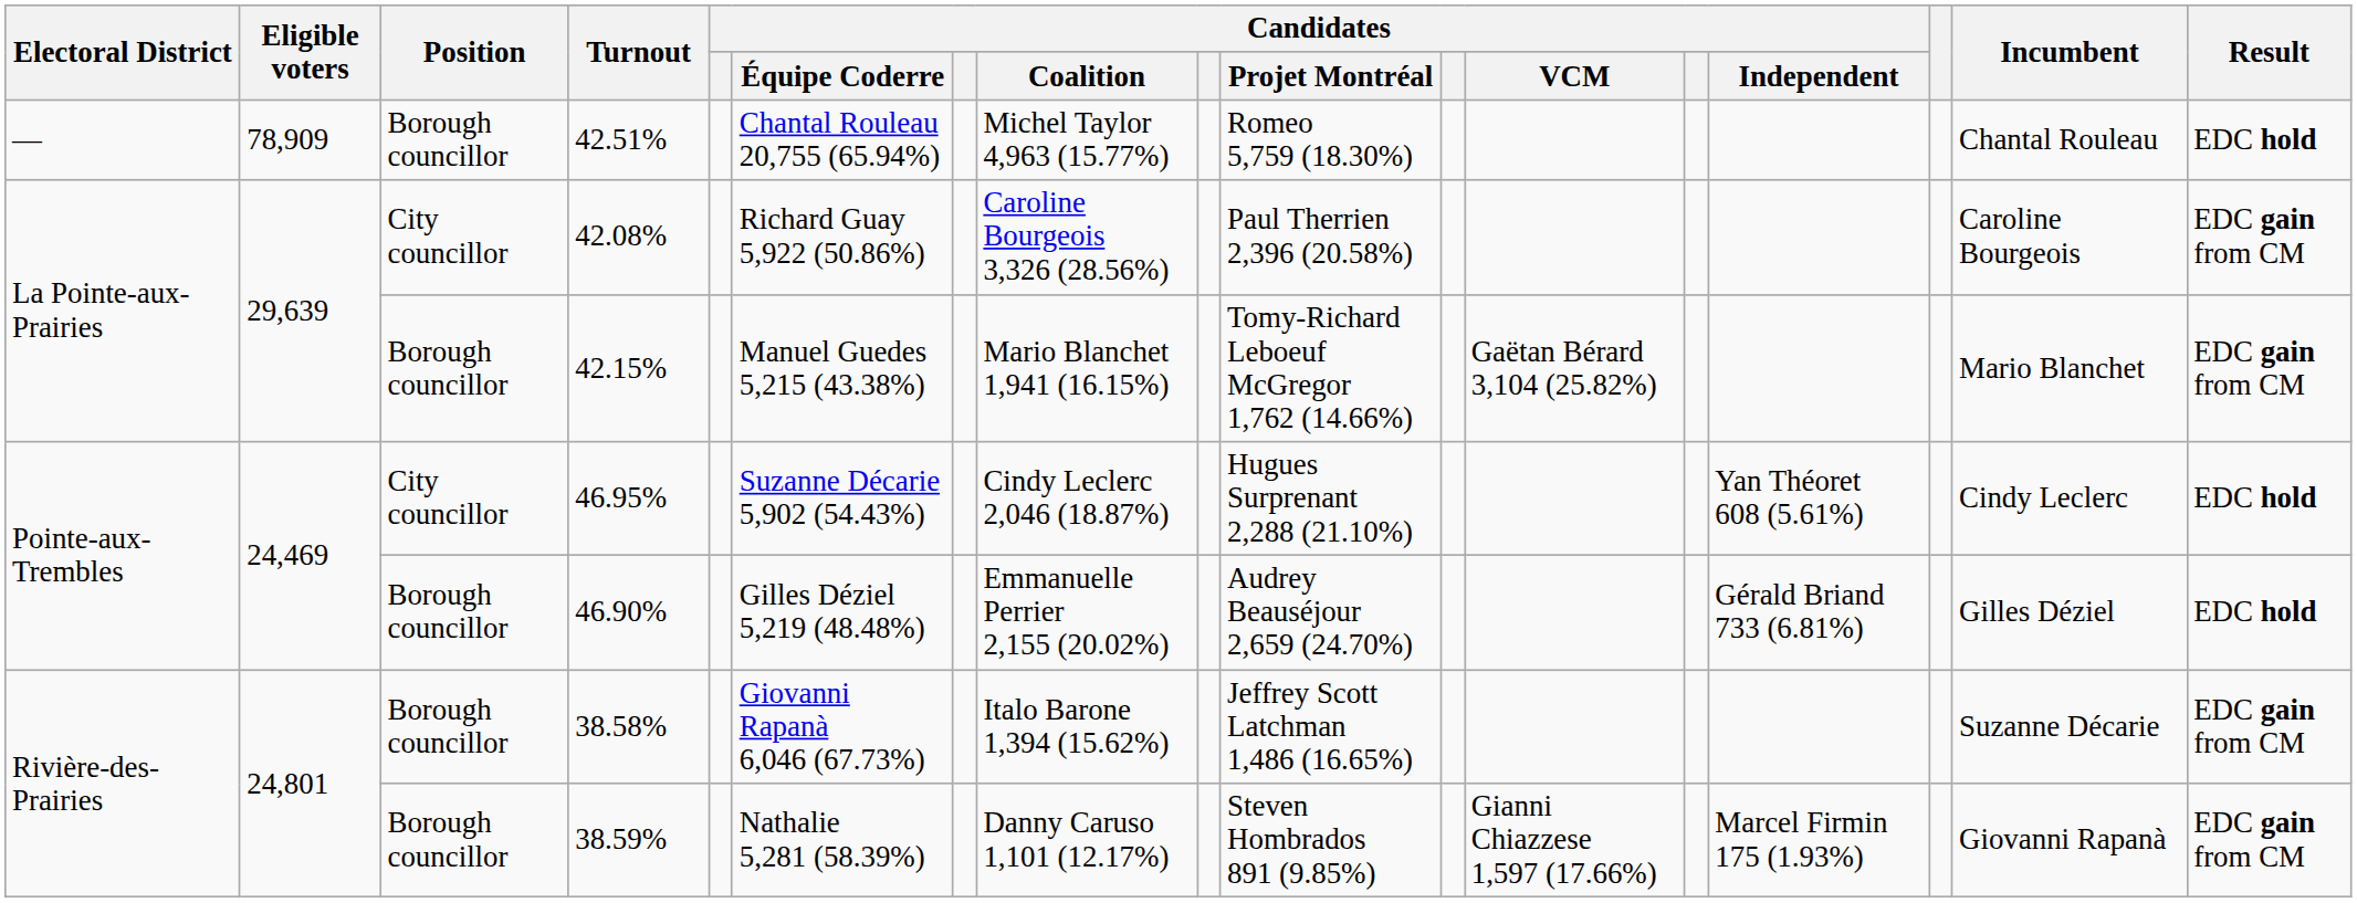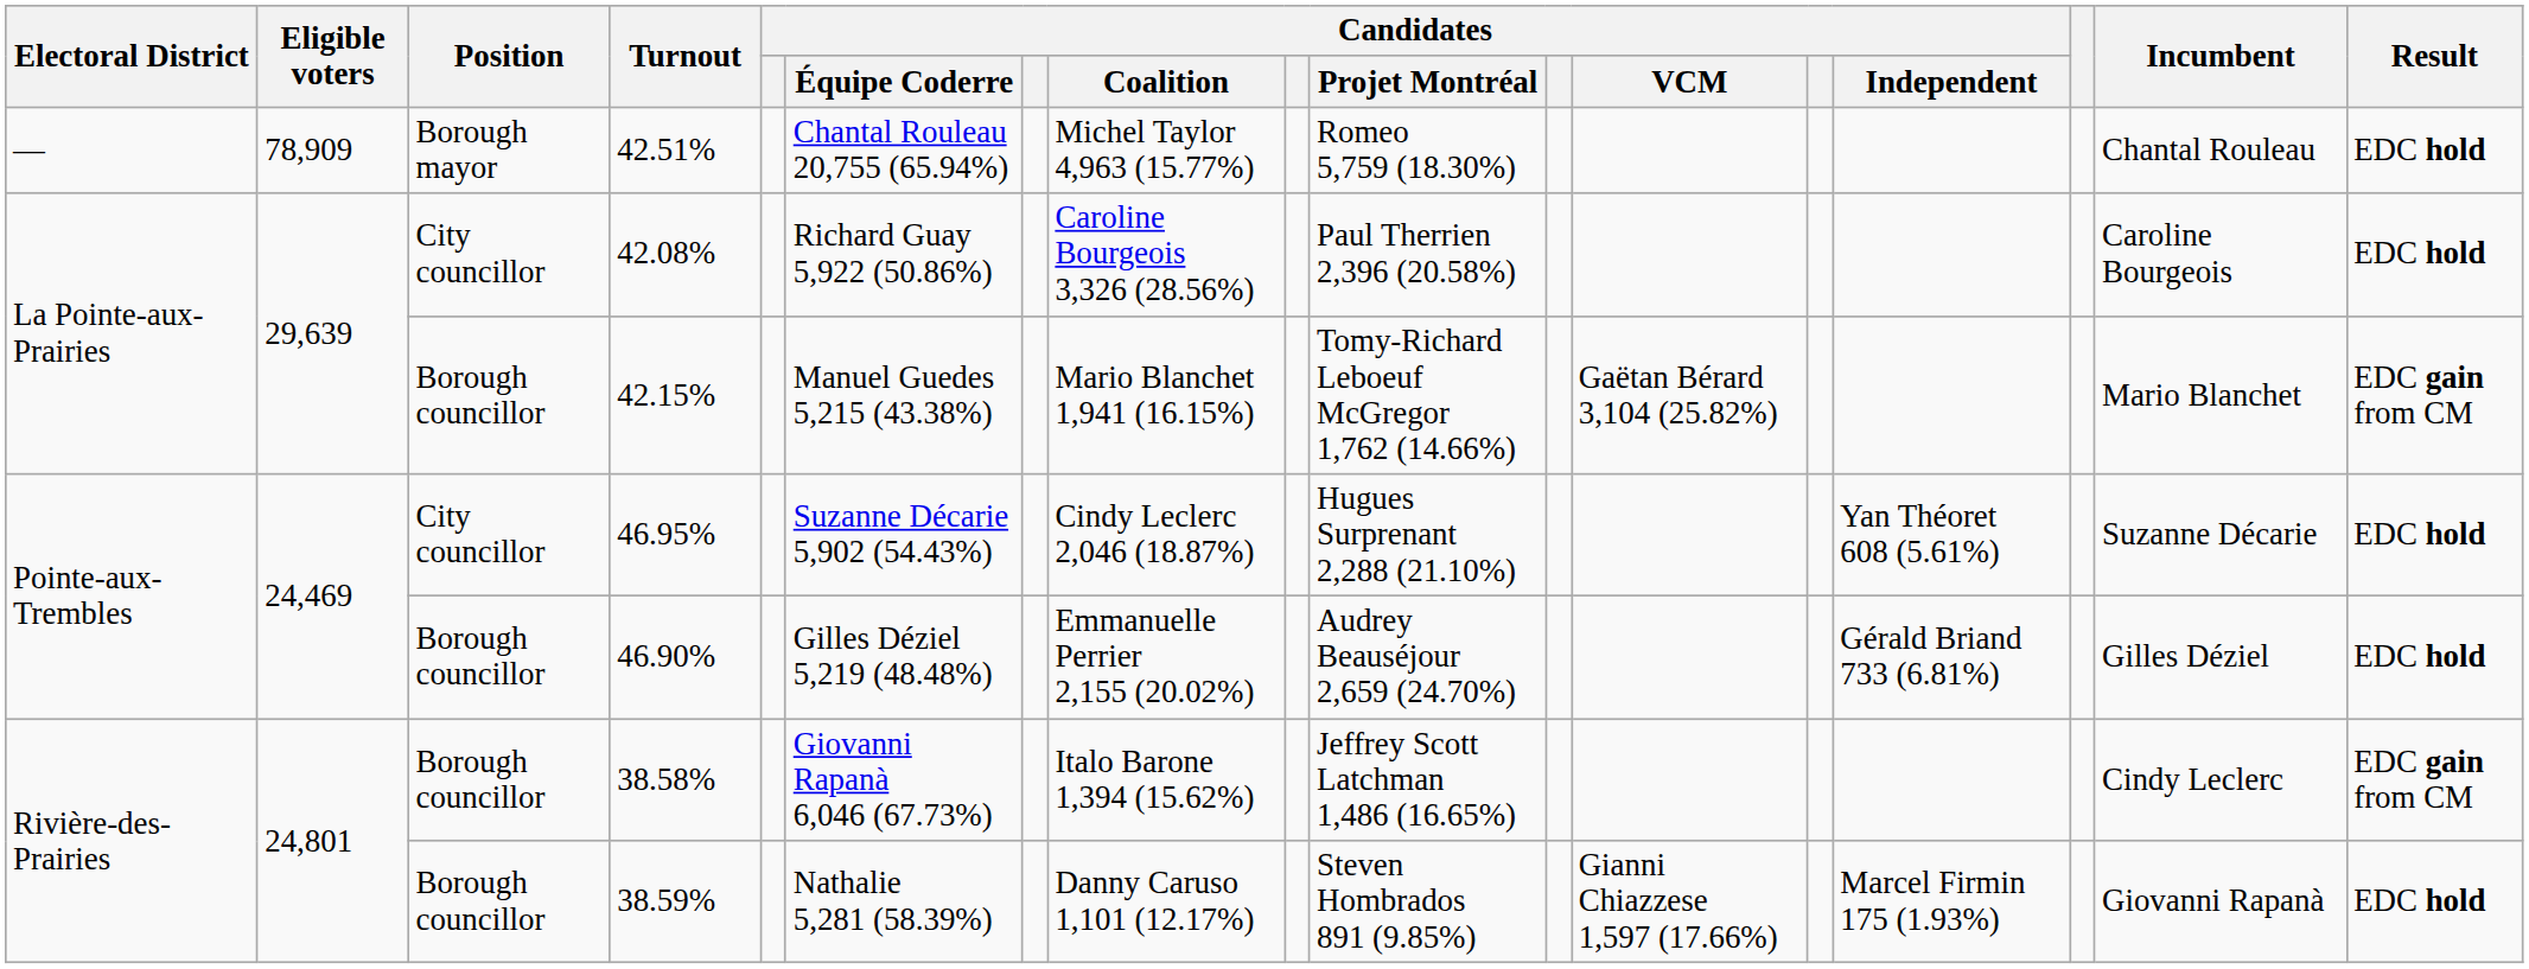 <table class="wikitable" width="100%">
 <tr>
 <th width=10% rowspan=2>Electoral District</th>
 <th width=6% rowspan=2>Eligible voters</th>
 <th width=8% rowspan=2>Position</th>
 <th width=6% rowspan=2>Turnout</th>
 <th colspan=10>Candidates</th>
 <th width=1% rowspan=2> </th>
 <th width=10% rowspan=2>Incumbent</th>
 <th width=9% rowspan=2>Result</th>
 </tr>
 <tr>
 <th width=1% > </th>
 <th width=9.4% >Équipe Coderre</th>
 <th width=1% > </th>
 <th width=9.4% >Coalition</th>
 <th width=1% > </th>
 <th width=9.4% ><span>Projet Montréal</span></th>
 <th width=1% > </th>
 <th width=9.4% >VCM</th>
 <th width=1% > </th>
 <th width=9.4% >Independent</th>
 </tr>
 <tr>
 <td>—</td>
 <td>78,909</td>
-<td>Borough councillor</td>
+<td>Borough mayor</td>
 <td>42.51%</td>
 <td> </td>
 <td><a href='#'>Chantal Rouleau</a><br>20,755 (65.94%)</td>
 <td></td>
 <td>Michel Taylor<br>4,963 (15.77%)</td>
 <td></td>
 <td>Romeo <br>5,759 (18.30%)</td>
 <td></td>
 <td></td>
 <td></td>
 <td></td>
 <td> </td>
 <td>Chantal Rouleau</td>
 <td>EDC <strong>hold</strong></td>
 </tr>
 <tr>
 <td rowspan=2>La Pointe-aux-Prairies</td>
 <td rowspan=2>29,639</td>
 <td>City councillor</td>
 <td>42.08%</td>
 <td> </td>
 <td>Richard Guay<br>5,922 (50.86%)</td>
 <td></td>
 <td><a href='#'>Caroline Bourgeois</a><br>3,326 (28.56%)</td>
 <td></td>
 <td>Paul Therrien<br>2,396 (20.58%)</td>
 <td></td>
 <td></td>
 <td></td>
 <td></td>
 <td> </td>
 <td>Caroline Bourgeois</td>
-<td>EDC <strong>gain</strong> from CM</td>
+<td>EDC <strong>hold</strong></td>
 </tr>
 <tr>
 <td>Borough councillor</td>
 <td>42.15%</td>
 <td> </td>
 <td>Manuel Guedes<br>5,215 (43.38%)</td>
 <td></td>
 <td>Mario Blanchet<br>1,941 (16.15%)</td>
 <td></td>
 <td>Tomy-Richard Leboeuf McGregor<br>1,762 (14.66%)</td>
 <td></td>
 <td>Gaëtan Bérard<br>3,104 (25.82%)</td>
 <td></td>
 <td></td>
 <td> </td>
 <td>Mario Blanchet</td>
 <td>EDC <strong>gain</strong> from CM</td>
 </tr>
 <tr>
 <td rowspan=2>Pointe-aux-Trembles</td>
 <td rowspan=2>24,469</td>
 <td>City councillor</td>
 <td>46.95%</td>
 <td> </td>
 <td><a href='#'>Suzanne Décarie</a><br>5,902 (54.43%)</td>
 <td></td>
 <td>Cindy Leclerc<br>2,046 (18.87%)</td>
 <td></td>
 <td>Hugues Surprenant<br>2,288 (21.10%)</td>
 <td></td>
 <td></td>
 <td></td>
 <td>Yan Théoret<br>608 (5.61%)</td>
 <td> </td>
-<td>Cindy Leclerc</td>
+<td>Suzanne Décarie</td>
 <td>EDC <strong>hold</strong></td>
 </tr>
 <tr>
 <td>Borough councillor</td>
 <td>46.90%</td>
 <td> </td>
 <td>Gilles Déziel<br>5,219 (48.48%)</td>
 <td></td>
 <td>Emmanuelle Perrier<br>2,155 (20.02%)</td>
 <td></td>
 <td>Audrey Beauséjour<br>2,659 (24.70%)</td>
 <td></td>
 <td></td>
 <td></td>
 <td>Gérald Briand<br>733 (6.81%)</td>
 <td> </td>
 <td>Gilles Déziel</td>
 <td>EDC <strong>hold</strong></td>
 </tr>
 <tr>
 <td rowspan=2>Rivière-des-Prairies</td>
 <td rowspan=2>24,801</td>
 <td>Borough councillor</td>
 <td>38.58%</td>
 <td> </td>
 <td><a href='#'>Giovanni Rapanà</a><br>6,046 (67.73%)</td>
 <td></td>
 <td>Italo Barone<br>1,394 (15.62%)</td>
 <td></td>
 <td>Jeffrey Scott Latchman<br>1,486 (16.65%)</td>
 <td></td>
 <td></td>
 <td></td>
 <td></td>
 <td> </td>
-<td>Suzanne Décarie</td>
+<td>Cindy Leclerc</td>
 <td>EDC <strong>gain</strong> from CM</td>
 </tr>
 <tr>
 <td>Borough councillor</td>
 <td>38.59%</td>
 <td> </td>
 <td>Nathalie <br>5,281 (58.39%)</td>
 <td></td>
 <td>Danny Caruso<br>1,101 (12.17%)</td>
 <td></td>
 <td>Steven Hombrados<br>891 (9.85%)</td>
 <td></td>
 <td>Gianni Chiazzese<br>1,597 (17.66%)</td>
 <td></td>
 <td>Marcel Firmin<br>175 (1.93%)</td>
 <td> </td>
 <td>Giovanni Rapanà</td>
-<td>EDC <strong>gain</strong> from CM</td>
+<td>EDC <strong>hold</strong></td>
 </tr>
 </table>
